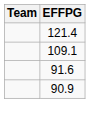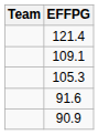 <table class=wikitable>
 <tr>
 <th>Team</th>
 <th>EFFPG</th>
 </tr>
 <tr>
 <td></td>
 <td align=center>121.4</td>
 </tr>
 <tr>
 <td></td>
 <td align=center>109.1</td>
 </tr>
 <tr>
 <td></td>
+<td align=center>105.3</td>
+</tr>
+<tr>
+<td></td>
 <td align=center>91.6</td>
 </tr>
 <tr>
 <td></td>
 <td align=center>90.9</td>
 </tr>
 </table>
